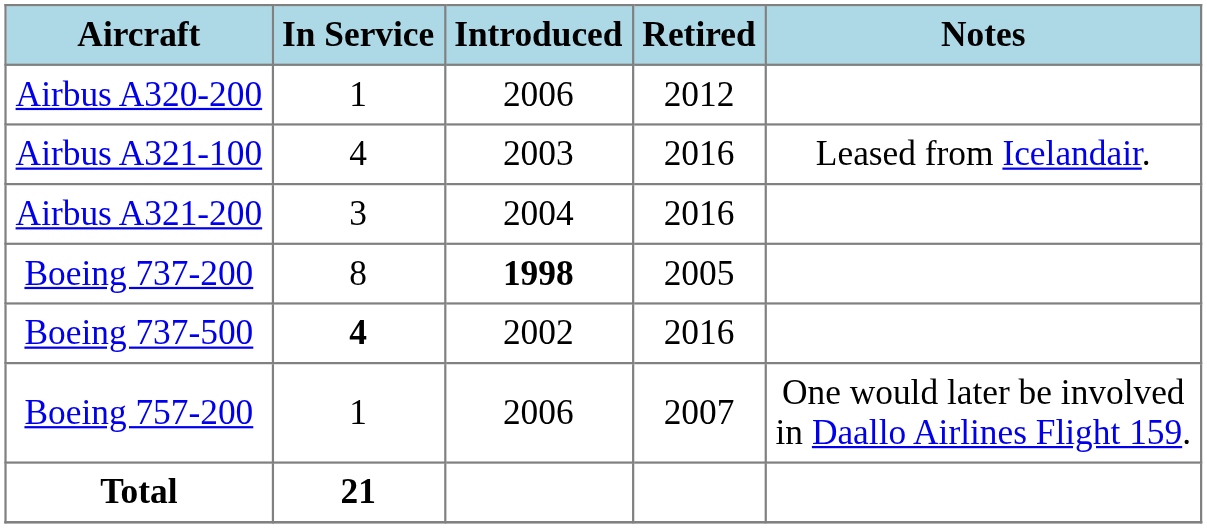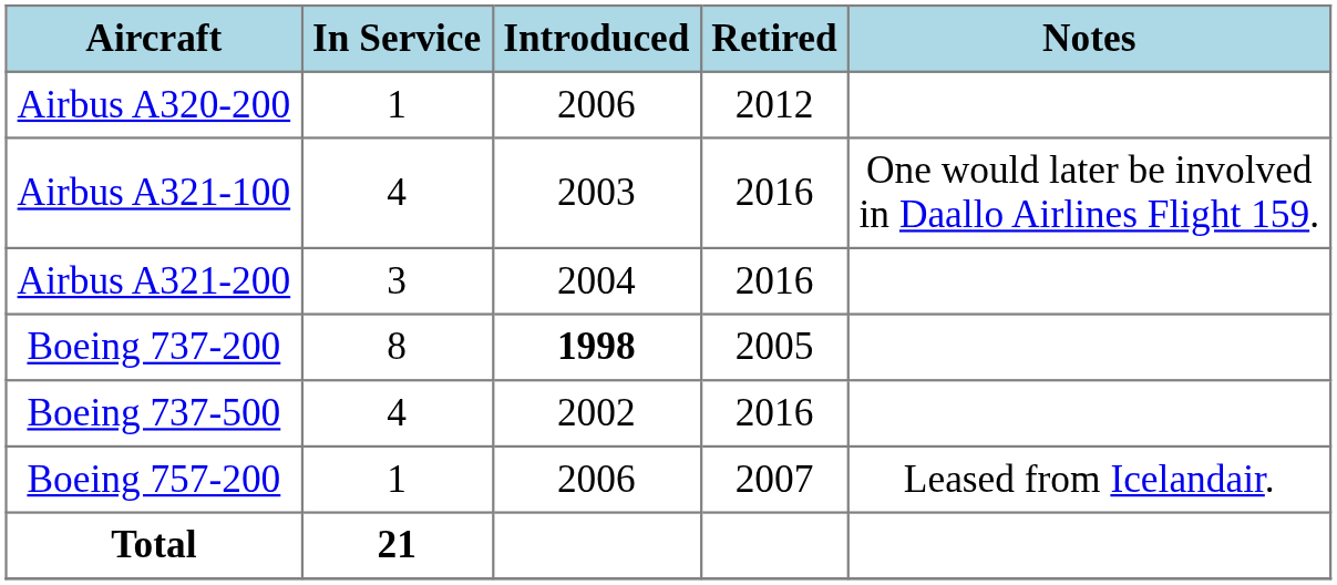 <table class="toccolours" border="1" cellpadding="4" style="border-collapse:collapse;text-align:center;margin:auto;">
 <tr bgcolor=lightblue>
 <th>Aircraft</th>
 <th>In Service</th>
 <th>Introduced</th>
 <th>Retired</th>
 <th>Notes</th>
 </tr>
 <tr>
 <td><a href='#'>Airbus A320-200</a></td>
 <td>1</td>
 <td>2006</td>
 <td>2012</td>
 <td></td>
 </tr>
 <tr>
 <td><a href='#'>Airbus A321-100</a></td>
 <td>4</td>
 <td>2003</td>
 <td>2016</td>
-<td>Leased from <a href='#'>Icelandair</a>.</td>
+<td>One would later be involved<br>in <a href='#'>Daallo Airlines Flight 159</a>.</td>
 </tr>
 <tr>
 <td><a href='#'>Airbus A321-200</a></td>
 <td>3</td>
 <td>2004</td>
 <td>2016</td>
 <td></td>
 </tr>
 <tr>
 <td><a href='#'>Boeing 737-200</a></td>
 <td>8</td>
 <td><strong>1998</strong></td>
 <td>2005</td>
 <td></td>
 </tr>
 <tr>
 <td><a href='#'>Boeing 737-500</a></td>
-<td><strong>4</strong></td>
+<td>4</td>
 <td>2002</td>
 <td>2016</td>
 <td></td>
 </tr>
 <tr>
 <td><a href='#'>Boeing 757-200</a></td>
 <td>1</td>
 <td>2006</td>
 <td>2007</td>
-<td>One would later be involved<br>in <a href='#'>Daallo Airlines Flight 159</a>.</td>
+<td>Leased from <a href='#'>Icelandair</a>.</td>
 </tr>
 <tr>
 <th>Total</th>
 <th>21</th>
 <th></th>
 <th></th>
 <td></td>
 </tr>
 <tr>
 </tr>
 </table>
